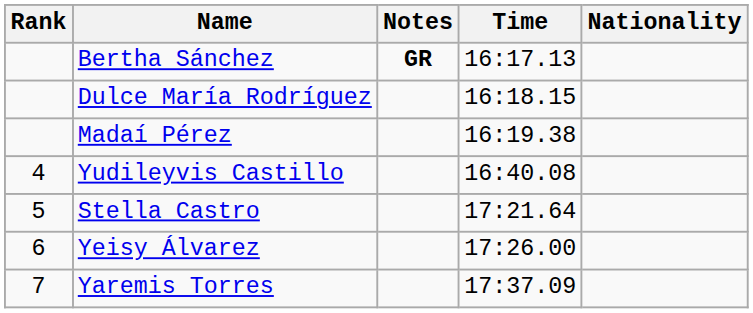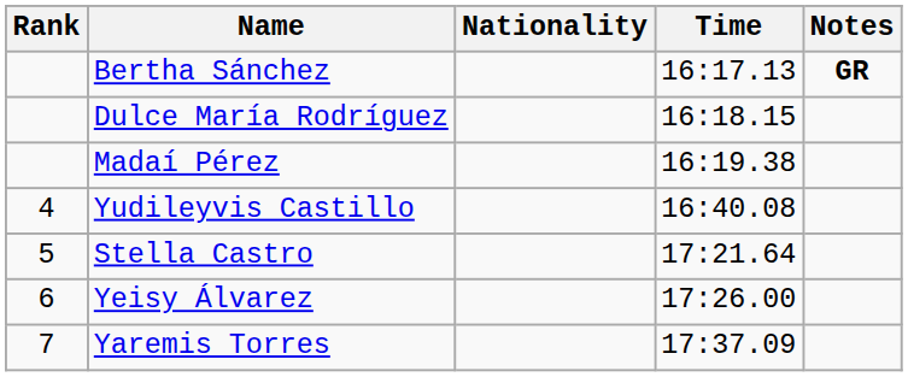 <table class="wikitable sortable" style="text-align:center;font-size:95%">
 <tr>
 <th>Rank</th>
 <th>Name</th>
+<th>Nationality</th>
+<th>Time</th>
 <th>Notes</th>
-<th>Time</th>
-<th>Nationality</th>
 </tr>
 <tr>
 <td></td>
 <td align=left><a href='#'>Bertha Sánchez</a></td>
+<td align=left></td>
+<td>16:17.13</td>
 <td><strong>GR</strong></td>
-<td>16:17.13</td>
-<td align=left></td>
 </tr>
 <tr>
 <td></td>
 <td align=left><a href='#'>Dulce María Rodríguez</a></td>
+<td align=left></td>
+<td>16:18.15</td>
 <td></td>
-<td>16:18.15</td>
-<td align=left></td>
 </tr>
 <tr>
 <td></td>
 <td align=left><a href='#'>Madaí Pérez</a></td>
+<td align=left></td>
+<td>16:19.38</td>
 <td></td>
-<td>16:19.38</td>
-<td align=left></td>
 </tr>
 <tr>
 <td>4</td>
 <td align=left><a href='#'>Yudileyvis Castillo</a></td>
+<td align=left></td>
+<td>16:40.08</td>
 <td></td>
-<td>16:40.08</td>
-<td align=left></td>
 </tr>
 <tr>
 <td>5</td>
 <td align=left><a href='#'>Stella Castro</a></td>
+<td align=left></td>
+<td>17:21.64</td>
 <td></td>
-<td>17:21.64</td>
-<td align=left></td>
 </tr>
 <tr>
 <td>6</td>
 <td align=left><a href='#'>Yeisy Álvarez</a></td>
+<td align=left></td>
+<td>17:26.00</td>
 <td></td>
-<td>17:26.00</td>
-<td align=left></td>
 </tr>
 <tr>
 <td>7</td>
 <td align=left><a href='#'>Yaremis Torres</a></td>
+<td align=left></td>
+<td>17:37.09</td>
 <td></td>
-<td>17:37.09</td>
-<td align=left></td>
 </tr>
 </table>
